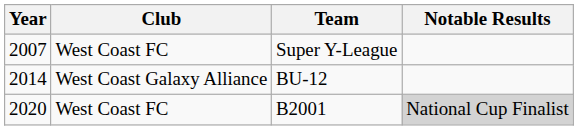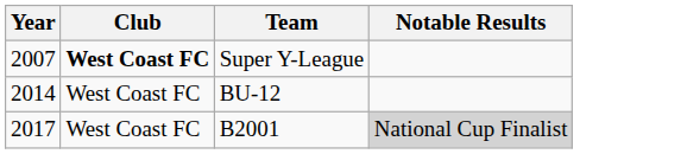 <table class="wikitable">
 <tr>
 <th>Year</th>
 <th>Club</th>
 <th>Team</th>
 <th>Notable Results</th>
 </tr>
 <tr>
 <td>2007</td>
-<td>West Coast FC</td>
+<td><strong>West Coast FC</strong></td>
 <td>Super Y-League</td>
 <td></td>
 </tr>
 <tr>
 <td>2014</td>
-<td>West Coast Galaxy Alliance</td>
+<td>West Coast FC</td>
 <td>BU-12</td>
 <td></td>
 </tr>
 <tr>
-<td>2020</td>
+<td>2017</td>
 <td>West Coast FC</td>
 <td>B2001</td>
 <td style="background: lightgrey;">National Cup Finalist</td>
 </tr>
 </table>
